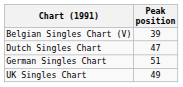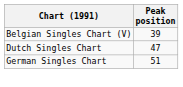 <table class="wikitable sortable">
 <tr>
 <th>Chart (1991)</th>
 <th>Peak<br>position</th>
 </tr>
 <tr>
 <td>Belgian Singles Chart (V)</td>
 <td style="text-align:center;">39</td>
 </tr>
 <tr>
 <td>Dutch Singles Chart</td>
 <td style="text-align:center;">47</td>
 </tr>
 <tr>
 <td>German Singles Chart</td>
 <td style="text-align:center;">51</td>
 </tr>
-<tr>
-<td>UK Singles Chart</td>
-<td style="text-align:center;">49</td>
-</tr>
 </table>
